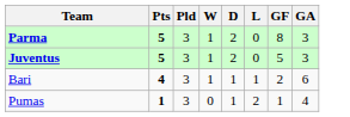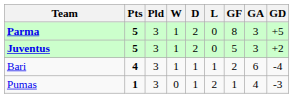 <table class=wikitable style="text-align:center">
 <tr>
 <th width=165>Team</th>
 <th width=20>Pts</th>
 <th width=20>Pld</th>
 <th width=20>W</th>
 <th width=20>D</th>
 <th width=20>L</th>
 <th width=20>GF</th>
 <th width=20>GA</th>
+<th width=20>GD</th>
 </tr>
 <tr style="background:#ccffcc">
 <td style="text-align:left"><strong> <a href='#'>Parma</a></strong></td>
 <td><strong>5</strong></td>
 <td>3</td>
 <td>1</td>
 <td>2</td>
 <td>0</td>
 <td>8</td>
 <td>3</td>
+<td>+5</td>
 </tr>
 <tr style="background:#ccffcc">
 <td style="text-align:left"><strong> <a href='#'>Juventus</a></strong></td>
 <td><strong>5</strong></td>
 <td>3</td>
 <td>1</td>
 <td>2</td>
 <td>0</td>
 <td>5</td>
 <td>3</td>
+<td>+2</td>
 </tr>
 <tr>
 <td style="text-align:left"> <a href='#'>Bari</a></td>
 <td><strong>4</strong></td>
 <td>3</td>
 <td>1</td>
 <td>1</td>
 <td>1</td>
 <td>2</td>
 <td>6</td>
+<td>-4</td>
 </tr>
 <tr>
 <td style="text-align:left"> <a href='#'>Pumas</a></td>
 <td><strong>1</strong></td>
 <td>3</td>
 <td>0</td>
 <td>1</td>
 <td>2</td>
 <td>1</td>
 <td>4</td>
+<td>-3</td>
 </tr>
 </table>
